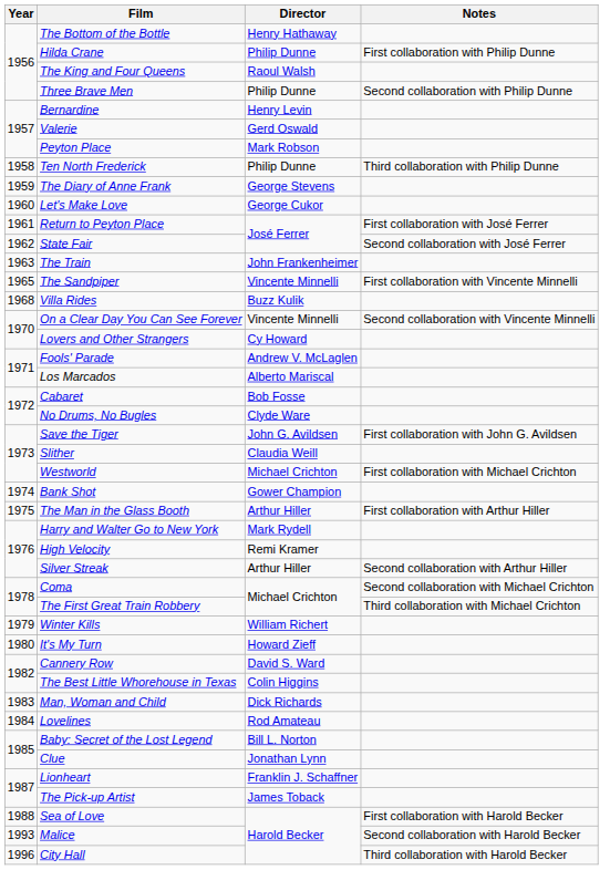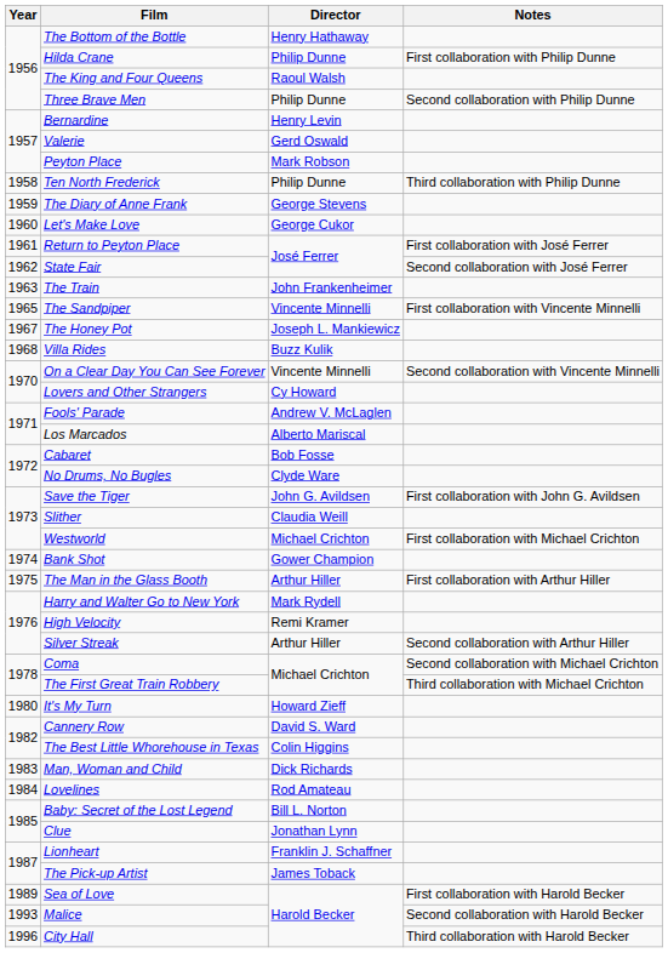 <table class="wikitable">
 <tr>
 <th>Year</th>
 <th>Film</th>
 <th>Director</th>
 <th>Notes</th>
 </tr>
 <tr>
 <td rowspan=4>1956</td>
 <td><em><a href='#'>The Bottom of the Bottle</a></em></td>
 <td><a href='#'>Henry Hathaway</a></td>
 <td></td>
 </tr>
 <tr>
 <td><em><a href='#'>Hilda Crane</a></em></td>
 <td><a href='#'>Philip Dunne</a></td>
 <td>First collaboration with Philip Dunne</td>
 </tr>
 <tr>
 <td><em><a href='#'>The King and Four Queens</a></em></td>
 <td><a href='#'>Raoul Walsh</a></td>
 <td></td>
 </tr>
 <tr>
 <td><em><a href='#'>Three Brave Men</a></em></td>
 <td>Philip Dunne</td>
 <td>Second collaboration with Philip Dunne</td>
 </tr>
 <tr>
 <td rowspan=3>1957</td>
 <td><em><a href='#'>Bernardine</a></em></td>
 <td><a href='#'>Henry Levin</a></td>
 <td></td>
 </tr>
 <tr>
 <td><em><a href='#'>Valerie</a></em></td>
 <td><a href='#'>Gerd Oswald</a></td>
 <td></td>
 </tr>
 <tr>
 <td><em><a href='#'>Peyton Place</a></em></td>
 <td><a href='#'>Mark Robson</a></td>
 <td></td>
 </tr>
 <tr>
 <td>1958</td>
 <td><em><a href='#'>Ten North Frederick</a></em></td>
 <td>Philip Dunne</td>
 <td>Third collaboration with Philip Dunne</td>
 </tr>
 <tr>
 <td>1959</td>
 <td><em><a href='#'>The Diary of Anne Frank</a></em></td>
 <td><a href='#'>George Stevens</a></td>
 <td></td>
 </tr>
 <tr>
 <td>1960</td>
 <td><em><a href='#'>Let's Make Love</a></em></td>
 <td><a href='#'>George Cukor</a></td>
 <td></td>
 </tr>
 <tr>
 <td>1961</td>
 <td><em><a href='#'>Return to Peyton Place</a></em></td>
 <td rowspan=2><a href='#'>José Ferrer</a></td>
 <td>First collaboration with José Ferrer</td>
 </tr>
 <tr>
 <td>1962</td>
 <td><em><a href='#'>State Fair</a></em></td>
 <td>Second collaboration with José Ferrer</td>
 </tr>
 <tr>
 <td>1963</td>
 <td><em><a href='#'>The Train</a></em></td>
 <td><a href='#'>John Frankenheimer</a></td>
 <td></td>
 </tr>
 <tr>
 <td>1965</td>
 <td><em><a href='#'>The Sandpiper</a></em></td>
 <td><a href='#'>Vincente Minnelli</a></td>
 <td>First collaboration with Vincente Minnelli</td>
+</tr>
+<tr>
+<td>1967</td>
+<td><em><a href='#'>The Honey Pot</a></em></td>
+<td><a href='#'>Joseph L. Mankiewicz</a></td>
+<td></td>
 </tr>
 <tr>
 <td>1968</td>
 <td><em><a href='#'>Villa Rides</a></em></td>
 <td><a href='#'>Buzz Kulik</a></td>
 <td></td>
 </tr>
 <tr>
 <td rowspan=2>1970</td>
 <td><em><a href='#'>On a Clear Day You Can See Forever</a></em></td>
 <td>Vincente Minnelli</td>
 <td>Second collaboration with Vincente Minnelli</td>
 </tr>
 <tr>
 <td><em><a href='#'>Lovers and Other Strangers</a></em></td>
 <td><a href='#'>Cy Howard</a></td>
 <td></td>
 </tr>
 <tr>
 <td rowspan=2>1971</td>
 <td><em><a href='#'>Fools' Parade</a></em></td>
 <td><a href='#'>Andrew V. McLaglen</a></td>
 <td></td>
 </tr>
 <tr>
 <td><em>Los Marcados</em></td>
 <td><a href='#'>Alberto Mariscal</a></td>
 <td></td>
 </tr>
 <tr>
 <td rowspan=2>1972</td>
 <td><em><a href='#'>Cabaret</a></em></td>
 <td><a href='#'>Bob Fosse</a></td>
 <td></td>
 </tr>
 <tr>
 <td><em><a href='#'>No Drums, No Bugles</a></em></td>
 <td><a href='#'>Clyde Ware</a></td>
 <td></td>
 </tr>
 <tr>
 <td rowspan=3>1973</td>
 <td><em><a href='#'>Save the Tiger</a></em></td>
 <td><a href='#'>John G. Avildsen</a></td>
 <td>First collaboration with John G. Avildsen</td>
 </tr>
 <tr>
 <td><em><a href='#'>Slither</a></em></td>
 <td><a href='#'>Claudia Weill</a></td>
 <td></td>
 </tr>
 <tr>
 <td><em><a href='#'>Westworld</a></em></td>
 <td><a href='#'>Michael Crichton</a></td>
 <td>First collaboration with Michael Crichton</td>
 </tr>
 <tr>
 <td>1974</td>
 <td><em><a href='#'>Bank Shot</a></em></td>
 <td><a href='#'>Gower Champion</a></td>
 <td></td>
 </tr>
 <tr>
 <td>1975</td>
 <td><em><a href='#'>The Man in the Glass Booth</a></em></td>
 <td><a href='#'>Arthur Hiller</a></td>
 <td>First collaboration with Arthur Hiller</td>
 </tr>
 <tr>
 <td rowspan=3>1976</td>
 <td><em><a href='#'>Harry and Walter Go to New York</a></em></td>
 <td><a href='#'>Mark Rydell</a></td>
 <td></td>
 </tr>
 <tr>
 <td><em><a href='#'>High Velocity</a></em></td>
 <td>Remi Kramer</td>
 <td></td>
 </tr>
 <tr>
 <td><em><a href='#'>Silver Streak</a></em></td>
 <td>Arthur Hiller</td>
 <td>Second collaboration with Arthur Hiller</td>
 </tr>
 <tr>
 <td rowspan=2>1978</td>
 <td><em><a href='#'>Coma</a></em></td>
 <td rowspan=2>Michael Crichton</td>
 <td>Second collaboration with Michael Crichton</td>
 </tr>
 <tr>
 <td><em><a href='#'>The First Great Train Robbery</a></em></td>
 <td>Third collaboration with Michael Crichton</td>
 </tr>
 <tr>
-<td>1979</td>
-<td><em><a href='#'>Winter Kills</a></em></td>
-<td><a href='#'>William Richert</a></td>
-<td></td>
-</tr>
-<tr>
 <td>1980</td>
 <td><em><a href='#'>It's My Turn</a></em></td>
 <td><a href='#'>Howard Zieff</a></td>
 <td><small></small></td>
 </tr>
 <tr>
 <td rowspan=2>1982</td>
 <td><em><a href='#'>Cannery Row</a></em></td>
 <td><a href='#'>David S. Ward</a></td>
 <td></td>
 </tr>
 <tr>
 <td><em><a href='#'>The Best Little Whorehouse in Texas</a></em></td>
 <td><a href='#'>Colin Higgins</a></td>
 <td></td>
 </tr>
 <tr>
 <td>1983</td>
 <td><em><a href='#'>Man, Woman and Child</a></em></td>
 <td><a href='#'>Dick Richards</a></td>
 <td></td>
 </tr>
 <tr>
 <td>1984</td>
 <td><em><a href='#'>Lovelines</a></em></td>
 <td><a href='#'>Rod Amateau</a></td>
 <td></td>
 </tr>
 <tr>
 <td rowspan=2>1985</td>
 <td><em><a href='#'>Baby: Secret of the Lost Legend</a></em></td>
 <td><a href='#'>Bill L. Norton</a></td>
 <td></td>
 </tr>
 <tr>
 <td><em><a href='#'>Clue</a></em></td>
 <td><a href='#'>Jonathan Lynn</a></td>
 <td></td>
 </tr>
 <tr>
 <td rowspan=2>1987</td>
 <td><em><a href='#'>Lionheart</a></em></td>
 <td><a href='#'>Franklin J. Schaffner</a></td>
 <td></td>
 </tr>
 <tr>
 <td><em><a href='#'>The Pick-up Artist</a></em></td>
 <td><a href='#'>James Toback</a></td>
 <td></td>
 </tr>
 <tr>
-<td>1988</td>
+<td>1989</td>
 <td><em><a href='#'>Sea of Love</a></em></td>
 <td rowspan=3><a href='#'>Harold Becker</a></td>
 <td>First collaboration with Harold Becker</td>
 </tr>
 <tr>
 <td>1993</td>
 <td><em><a href='#'>Malice</a></em></td>
 <td>Second collaboration with Harold Becker</td>
 </tr>
 <tr>
 <td>1996</td>
 <td><em><a href='#'>City Hall</a></em></td>
 <td>Third collaboration with Harold Becker</td>
 </tr>
 </table>
